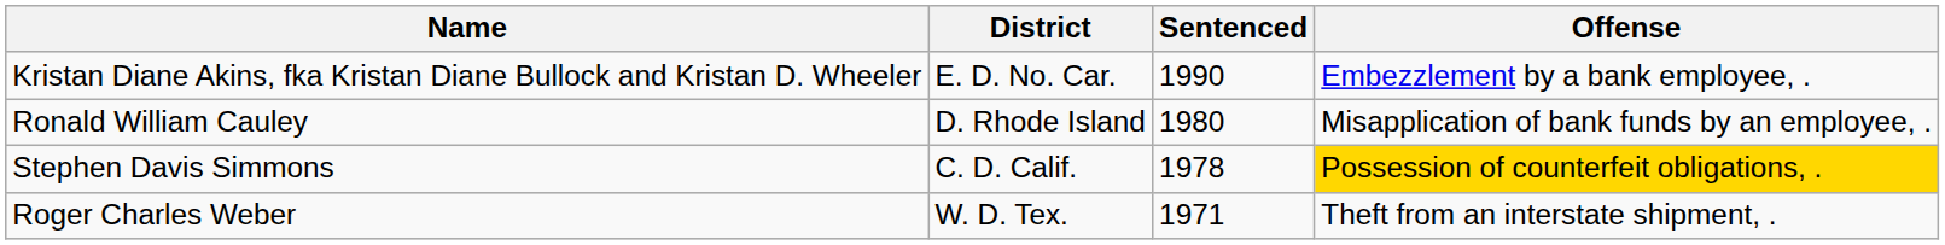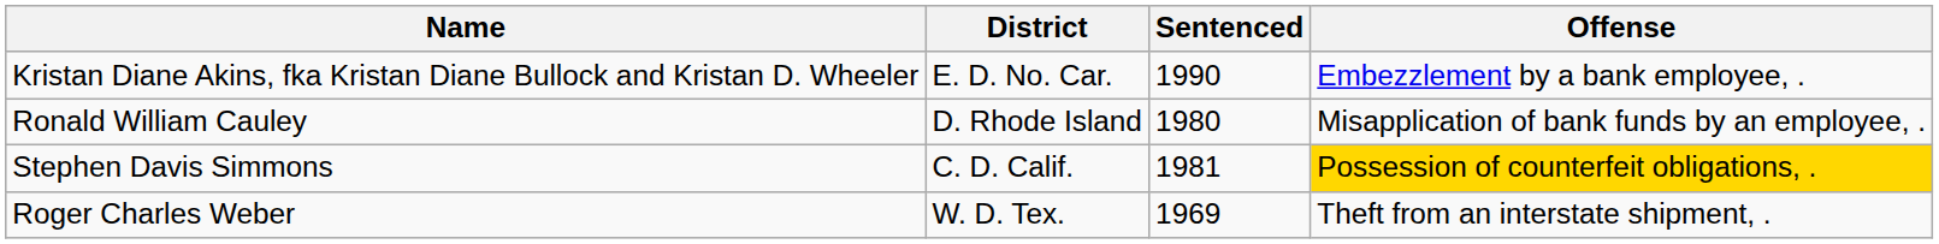 <table class="wikitable">
 <tr>
 <th>Name</th>
 <th>District</th>
 <th>Sentenced</th>
 <th>Offense</th>
 </tr>
 <tr>
 <td>Kristan Diane Akins, fka Kristan Diane Bullock and Kristan D. Wheeler</td>
 <td>E. D. No. Car.</td>
 <td>1990</td>
 <td><a href='#'>Embezzlement</a> by a bank employee, .</td>
 </tr>
 <tr>
 <td>Ronald William Cauley</td>
 <td>D. Rhode Island</td>
 <td>1980</td>
 <td>Misapplication of bank funds by an employee, .</td>
 </tr>
 <tr>
 <td>Stephen Davis Simmons</td>
 <td>C. D. Calif.</td>
-<td>1978</td>
+<td>1981</td>
 <td style="background: gold;">Possession of counterfeit obligations, .</td>
 </tr>
 <tr>
 <td>Roger Charles Weber</td>
 <td>W. D. Tex.</td>
-<td>1971</td>
+<td>1969</td>
 <td>Theft from an interstate shipment, .</td>
 </tr>
 </table>
